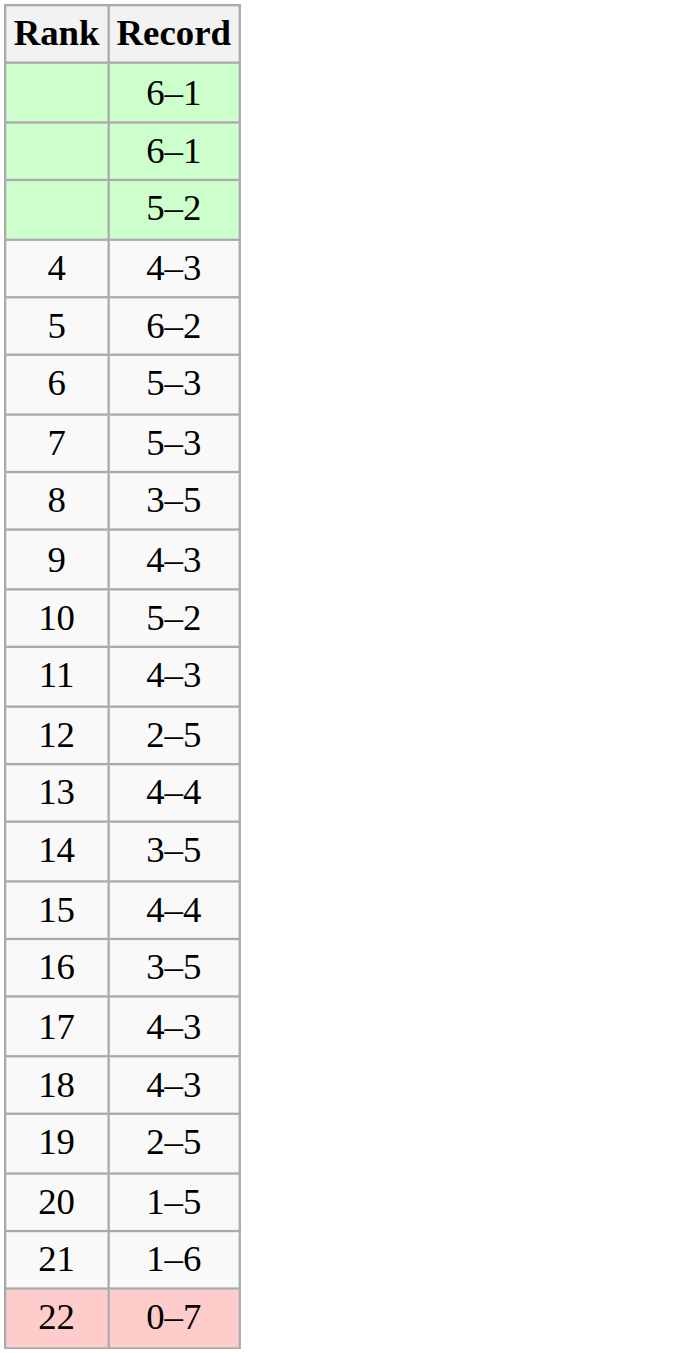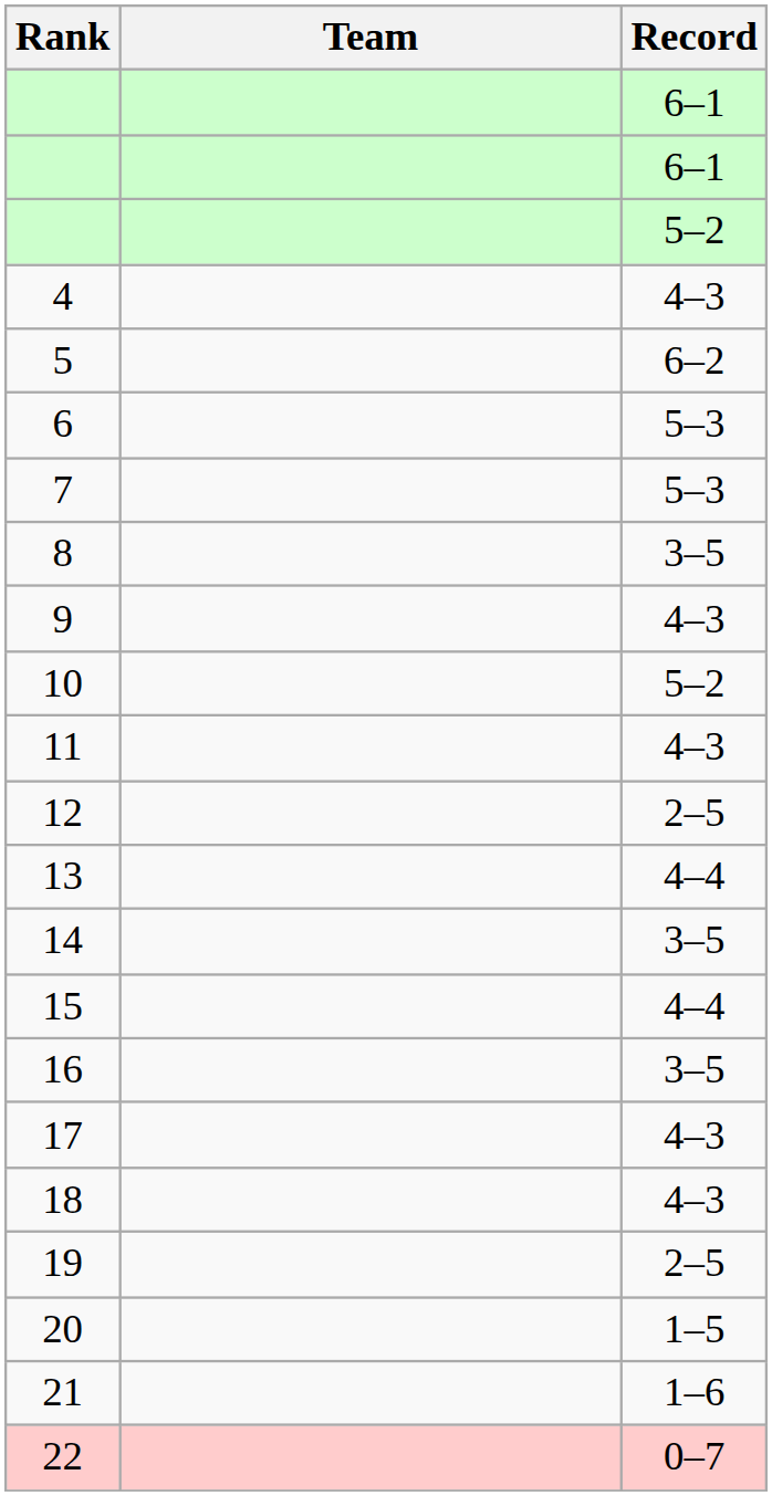 <table class=wikitable style="text-align:center;">
 <tr>
 <th>Rank</th>
+<th width=190>Team</th>
 <th>Record</th>
 </tr>
 <tr bgcolor=#ccffcc>
 <td></td>
+<td align=left></td>
 <td>6–1</td>
 </tr>
 <tr bgcolor=#ccffcc>
 <td></td>
+<td align=left></td>
 <td>6–1</td>
 </tr>
 <tr bgcolor=#ccffcc>
 <td></td>
+<td align=left></td>
 <td>5–2</td>
 </tr>
 <tr>
 <td>4</td>
+<td align=left></td>
 <td>4–3</td>
 </tr>
 <tr>
 <td>5</td>
+<td align=left></td>
 <td>6–2</td>
 </tr>
 <tr>
 <td>6</td>
+<td align=left></td>
 <td>5–3</td>
 </tr>
 <tr>
 <td>7</td>
+<td align=left></td>
 <td>5–3</td>
 </tr>
 <tr>
 <td>8</td>
+<td align=left></td>
 <td>3–5</td>
 </tr>
 <tr>
 <td>9</td>
+<td align=left></td>
 <td>4–3</td>
 </tr>
 <tr>
 <td>10</td>
+<td align=left></td>
 <td>5–2</td>
 </tr>
 <tr>
 <td>11</td>
+<td align=left></td>
 <td>4–3</td>
 </tr>
 <tr>
 <td>12</td>
+<td align=left></td>
 <td>2–5</td>
 </tr>
 <tr>
 <td>13</td>
+<td align=left></td>
 <td>4–4</td>
 </tr>
 <tr>
 <td>14</td>
+<td align=left></td>
 <td>3–5</td>
 </tr>
 <tr>
 <td>15</td>
+<td align=left></td>
 <td>4–4</td>
 </tr>
 <tr>
 <td>16</td>
+<td align=left></td>
 <td>3–5</td>
 </tr>
 <tr>
 <td>17</td>
+<td align=left></td>
 <td>4–3</td>
 </tr>
 <tr>
 <td>18</td>
+<td align=left></td>
 <td>4–3</td>
 </tr>
 <tr>
 <td>19</td>
+<td align=left></td>
 <td>2–5</td>
 </tr>
 <tr>
 <td>20</td>
+<td align=left></td>
 <td>1–5</td>
 </tr>
 <tr>
 <td>21</td>
+<td align=left></td>
 <td>1–6</td>
 </tr>
 <tr bgcolor=#ffcccc>
 <td>22</td>
+<td align=left></td>
 <td>0–7</td>
 </tr>
 </table>
